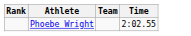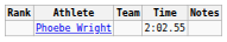 <table class="wikitable sortable">
 <tr>
 <th>Rank</th>
 <th>Athlete</th>
 <th>Team</th>
 <th>Time</th>
+<th>Notes</th>
 </tr>
 <tr>
 <td align=center></td>
 <td><a href='#'>Phoebe Wright</a></td>
 <td></td>
 <td>2:02.55</td>
+<td></td>
 </tr>
 </table>
